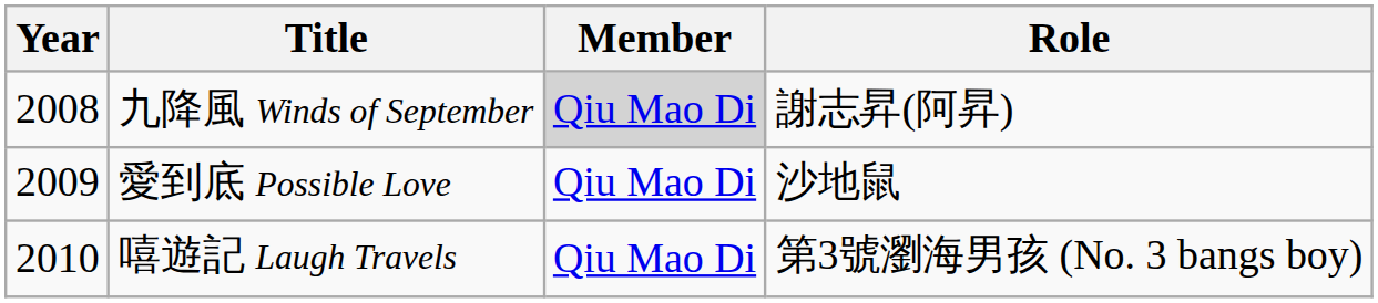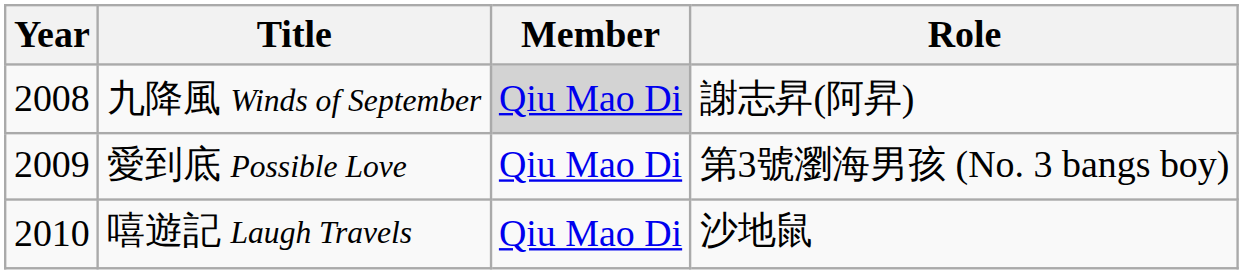 <table class="wikitable">
 <tr>
 <th>Year</th>
 <th>Title</th>
 <th>Member</th>
 <th>Role</th>
 </tr>
 <tr>
 <td>2008</td>
 <td>九降風 <em><small>Winds of September</small></em></td>
 <td style="background: lightgrey;"><a href='#'>Qiu Mao Di</a></td>
 <td>謝志昇(阿昇)</td>
 </tr>
 <tr>
 <td>2009</td>
 <td>愛到底 <em><small>Possible Love</small></em></td>
 <td><a href='#'>Qiu Mao Di</a></td>
-<td>沙地鼠</td>
+<td>第3號瀏海男孩 (No. 3 bangs boy)</td>
 </tr>
 <tr>
 <td>2010</td>
 <td>嘻遊記 <em><small>Laugh Travels</small></em></td>
 <td><a href='#'>Qiu Mao Di</a></td>
-<td>第3號瀏海男孩 (No. 3 bangs boy)</td>
+<td>沙地鼠</td>
 </tr>
 </table>
